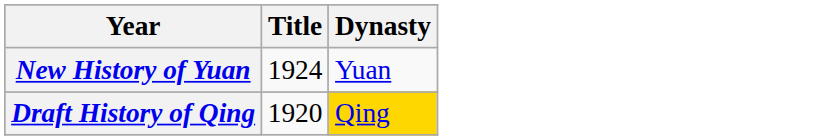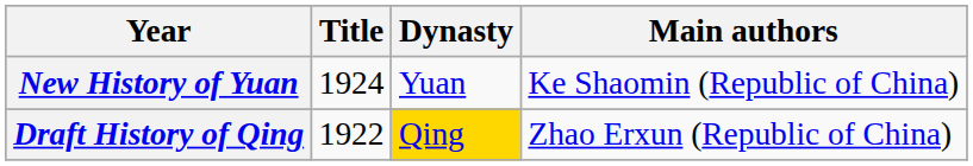 <table class="wikitable plainrowheaders">
 <tr>
 <th scope="col">Year</th>
 <th scope="col">Title</th>
 <th scope="col">Dynasty</th>
+<th scope="col">Main authors</th>
 </tr>
 <tr>
 <th scope="row" style="white-space:normal"><em><a href='#'>New History of Yuan</a></em></th>
 <td>1924</td>
 <td><a href='#'>Yuan</a></td>
+<td><a href='#'>Ke Shaomin</a> (<a href='#'>Republic of China</a>)</td>
 </tr>
 <tr>
 <th scope="row" style="white-space:normal"><em><a href='#'>Draft History of Qing</a></em></th>
-<td>1920</td>
+<td>1922</td>
 <td style="background: gold;"><a href='#'>Qing</a></td>
+<td><a href='#'>Zhao Erxun</a> (<a href='#'>Republic of China</a>)</td>
 </tr>
 </table>
